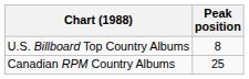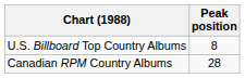 <table class="wikitable">
 <tr>
 <th>Chart (1988)</th>
 <th>Peak<br>position</th>
 </tr>
 <tr>
 <td>U.S. <em>Billboard</em> Top Country Albums</td>
 <td align="center">8</td>
 </tr>
 <tr>
 <td>Canadian <em>RPM</em> Country Albums</td>
-<td align="center">25</td>
+<td align="center">28</td>
 </tr>
 </table>
